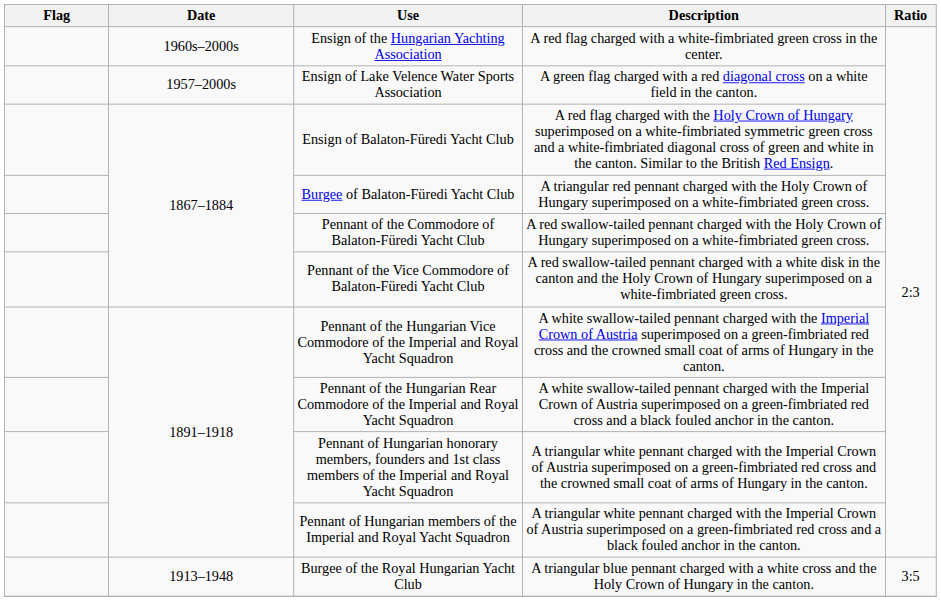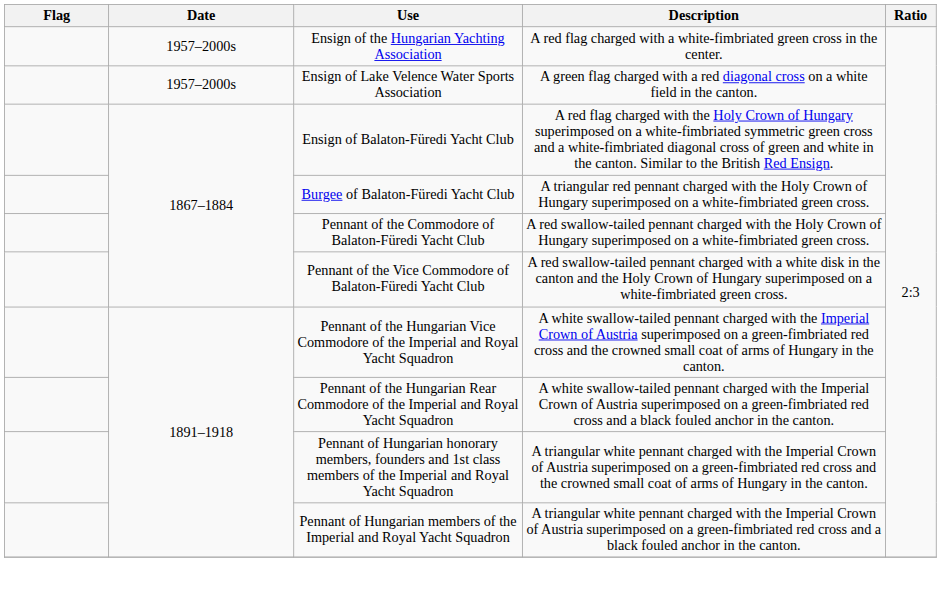 <table class="wikitable" style="text-align:center;">
 <tr>
 <th width="110">Flag</th>
 <th width="200">Date</th>
 <th width="250">Use</th>
 <th width="400">Description</th>
 <th width="50">Ratio</th>
 </tr>
 <tr>
 <td></td>
-<td>1960s–2000s</td>
+<td>1957–2000s</td>
 <td>Ensign of the <a href='#'>Hungarian Yachting Association</a></td>
 <td>A red flag charged with a white-fimbriated green cross in the center.</td>
 <td rowspan="10">2:3</td>
 </tr>
 <tr>
 <td></td>
 <td>1957–2000s</td>
 <td>Ensign of Lake Velence Water Sports Association</td>
 <td>A green flag charged with a red <a href='#'>diagonal cross</a> on a white field in the canton.</td>
 </tr>
 <tr>
 <td></td>
 <td rowspan="4">1867–1884</td>
 <td>Ensign of Balaton-Füredi Yacht Club</td>
 <td>A red flag charged with the <a href='#'>Holy Crown of Hungary</a> superimposed on a white-fimbriated symmetric green cross and a white-fimbriated diagonal cross of green and white in the canton. Similar to the British <a href='#'>Red Ensign</a>.</td>
 </tr>
 <tr>
 <td></td>
 <td><a href='#'>Burgee</a> of Balaton-Füredi Yacht Club</td>
 <td>A triangular red pennant charged with the Holy Crown of Hungary superimposed on a white-fimbriated green cross.</td>
 </tr>
 <tr>
 <td></td>
 <td>Pennant of the Commodore of Balaton-Füredi Yacht Club</td>
 <td>A red swallow-tailed pennant charged with the Holy Crown of Hungary superimposed on a white-fimbriated green cross.</td>
 </tr>
 <tr>
 <td></td>
 <td>Pennant of the Vice Commodore of Balaton-Füredi Yacht Club</td>
 <td>A red swallow-tailed pennant charged with a white disk in the canton and the Holy Crown of Hungary superimposed on a white-fimbriated green cross.</td>
 </tr>
 <tr>
 <td></td>
 <td rowspan="4">1891–1918</td>
 <td>Pennant of the Hungarian Vice Commodore of the Imperial and Royal Yacht Squadron</td>
 <td>A white swallow-tailed pennant charged with the <a href='#'>Imperial Crown of Austria</a> superimposed on a green-fimbriated red cross and the crowned small coat of arms of Hungary in the canton.</td>
 </tr>
 <tr>
 <td></td>
 <td>Pennant of the Hungarian Rear Commodore of the Imperial and Royal Yacht Squadron</td>
 <td>A white swallow-tailed pennant charged with the Imperial Crown of Austria superimposed on a green-fimbriated red cross and a black fouled anchor in the canton.</td>
 </tr>
 <tr>
 <td></td>
 <td>Pennant of Hungarian honorary members, founders and 1st class members of the Imperial and Royal Yacht Squadron</td>
 <td>A triangular white pennant charged with the Imperial Crown of Austria superimposed on a green-fimbriated red cross and the crowned small coat of arms of Hungary in the canton.</td>
 </tr>
 <tr>
 <td></td>
 <td>Pennant of Hungarian members of the Imperial and Royal Yacht Squadron</td>
 <td>A triangular white pennant charged with the Imperial Crown of Austria superimposed on a green-fimbriated red cross and a black fouled anchor in the canton.</td>
 </tr>
 <tr>
-<td></td>
-<td>1913–1948</td>
-<td>Burgee of the Royal Hungarian Yacht Club</td>
-<td>A triangular blue pennant charged with a white cross and the Holy Crown of Hungary in the canton.</td>
-<td>3:5</td>
-</tr>
-<tr>
 </tr>
 </table>
